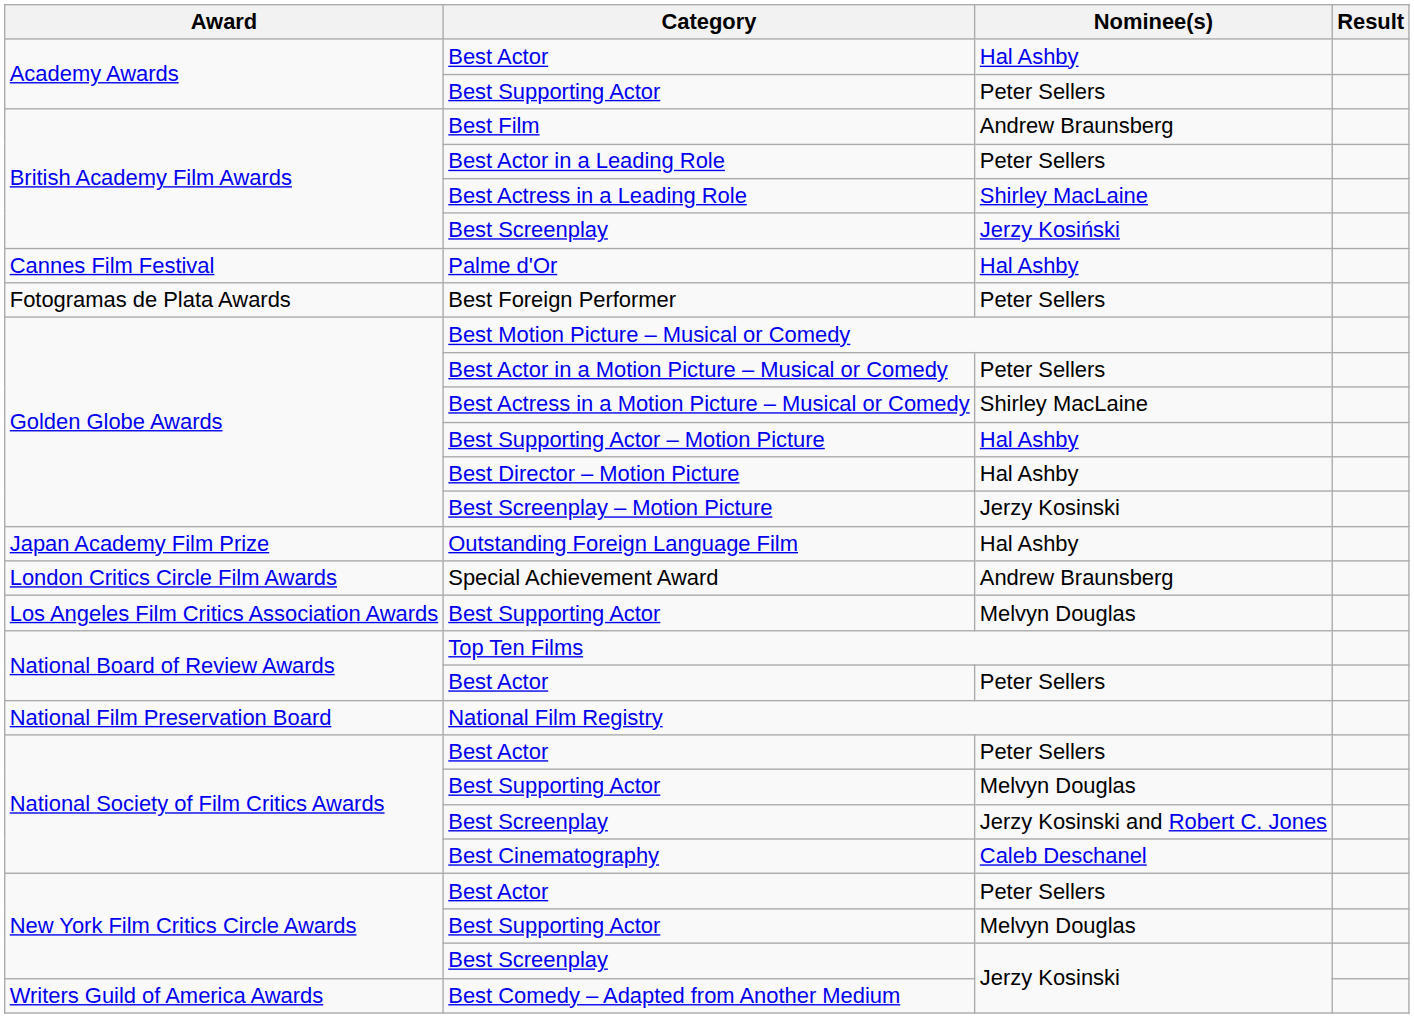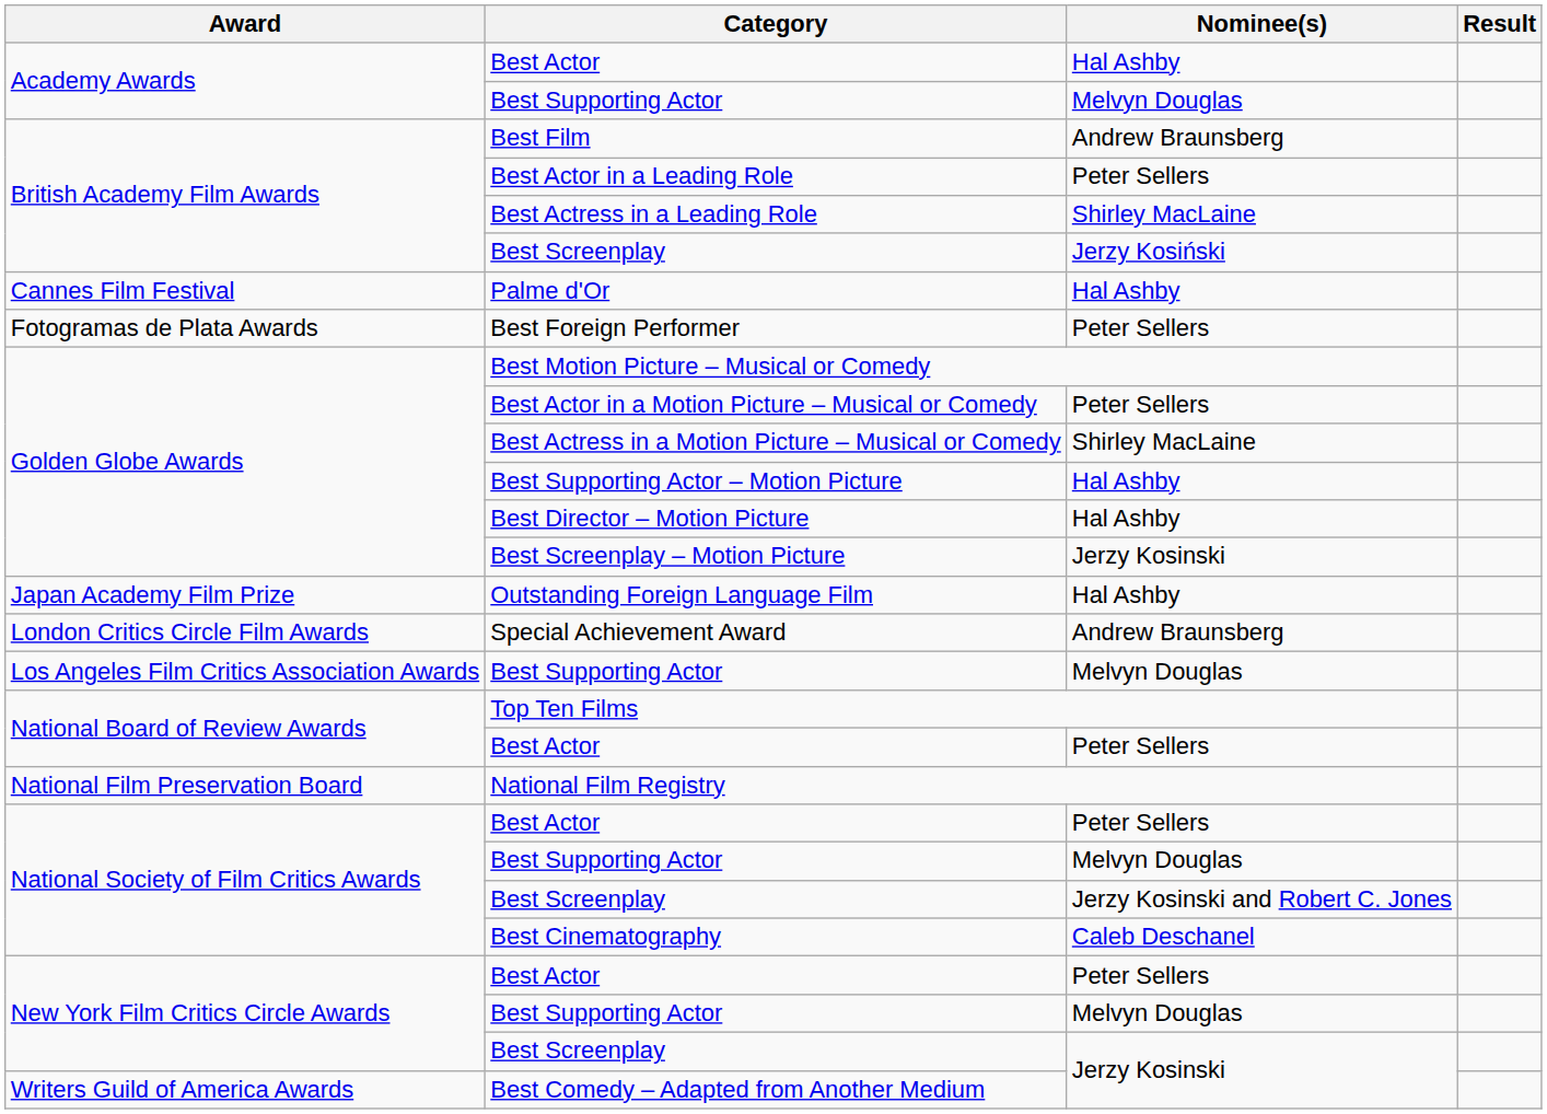 <table class="wikitable plainrowheaders">
 <tr>
 <th>Award</th>
 <th>Category</th>
 <th>Nominee(s)</th>
 <th>Result</th>
 </tr>
 <tr>
 <td rowspan="2"><a href='#'>Academy Awards</a></td>
 <td><a href='#'>Best Actor</a></td>
 <td><a href='#'>Hal Ashby</a></td>
 <td></td>
 </tr>
 <tr>
 <td><a href='#'>Best Supporting Actor</a></td>
-<td>Peter Sellers</td>
+<td><a href='#'>Melvyn Douglas</a></td>
 <td></td>
 </tr>
 <tr>
 <td rowspan="4"><a href='#'>British Academy Film Awards</a></td>
 <td><a href='#'>Best Film</a></td>
 <td>Andrew Braunsberg</td>
 <td></td>
 </tr>
 <tr>
 <td><a href='#'>Best Actor in a Leading Role</a></td>
 <td>Peter Sellers</td>
 <td></td>
 </tr>
 <tr>
 <td><a href='#'>Best Actress in a Leading Role</a></td>
 <td><a href='#'>Shirley MacLaine</a></td>
 <td></td>
 </tr>
 <tr>
 <td><a href='#'>Best Screenplay</a></td>
 <td><a href='#'>Jerzy Kosiński</a></td>
 <td></td>
 </tr>
 <tr>
 <td><a href='#'>Cannes Film Festival</a></td>
 <td><a href='#'>Palme d'Or</a></td>
 <td><a href='#'>Hal Ashby</a></td>
 <td></td>
 </tr>
 <tr>
 <td>Fotogramas de Plata Awards</td>
 <td>Best Foreign Performer</td>
 <td>Peter Sellers</td>
 <td></td>
 </tr>
 <tr>
 <td rowspan="6"><a href='#'>Golden Globe Awards</a></td>
 <td colspan="2"><a href='#'>Best Motion Picture – Musical or Comedy</a></td>
 <td></td>
 </tr>
 <tr>
 <td><a href='#'>Best Actor in a Motion Picture – Musical or Comedy</a></td>
 <td>Peter Sellers</td>
 <td></td>
 </tr>
 <tr>
 <td><a href='#'>Best Actress in a Motion Picture – Musical or Comedy</a></td>
 <td>Shirley MacLaine</td>
 <td></td>
 </tr>
 <tr>
 <td><a href='#'>Best Supporting Actor – Motion Picture</a></td>
 <td><a href='#'>Hal Ashby</a></td>
 <td></td>
 </tr>
 <tr>
 <td><a href='#'>Best Director – Motion Picture</a></td>
 <td>Hal Ashby</td>
 <td></td>
 </tr>
 <tr>
 <td><a href='#'>Best Screenplay – Motion Picture</a></td>
 <td>Jerzy Kosinski</td>
 <td></td>
 </tr>
 <tr>
 <td><a href='#'>Japan Academy Film Prize</a></td>
 <td><a href='#'>Outstanding Foreign Language Film</a></td>
 <td>Hal Ashby</td>
 <td></td>
 </tr>
 <tr>
 <td><a href='#'>London Critics Circle Film Awards</a></td>
 <td>Special Achievement Award</td>
 <td>Andrew Braunsberg</td>
 <td></td>
 </tr>
 <tr>
 <td><a href='#'>Los Angeles Film Critics Association Awards</a></td>
 <td><a href='#'>Best Supporting Actor</a></td>
 <td>Melvyn Douglas </td>
 <td></td>
 </tr>
 <tr>
 <td rowspan="2"><a href='#'>National Board of Review Awards</a></td>
 <td colspan="2"><a href='#'>Top Ten Films</a></td>
 <td></td>
 </tr>
 <tr>
 <td><a href='#'>Best Actor</a></td>
 <td>Peter Sellers</td>
 <td></td>
 </tr>
 <tr>
 <td><a href='#'>National Film Preservation Board</a></td>
 <td colspan="2"><a href='#'>National Film Registry</a></td>
 <td></td>
 </tr>
 <tr>
 <td rowspan="4"><a href='#'>National Society of Film Critics Awards</a></td>
 <td><a href='#'>Best Actor</a></td>
 <td>Peter Sellers</td>
 <td></td>
 </tr>
 <tr>
 <td><a href='#'>Best Supporting Actor</a></td>
 <td>Melvyn Douglas</td>
 <td></td>
 </tr>
 <tr>
 <td><a href='#'>Best Screenplay</a></td>
 <td>Jerzy Kosinski and <a href='#'>Robert C. Jones</a></td>
 <td></td>
 </tr>
 <tr>
 <td><a href='#'>Best Cinematography</a></td>
 <td><a href='#'>Caleb Deschanel</a> </td>
 <td></td>
 </tr>
 <tr>
 <td rowspan="3"><a href='#'>New York Film Critics Circle Awards</a></td>
 <td><a href='#'>Best Actor</a></td>
 <td>Peter Sellers</td>
 <td></td>
 </tr>
 <tr>
 <td><a href='#'>Best Supporting Actor</a></td>
 <td>Melvyn Douglas</td>
 <td></td>
 </tr>
 <tr>
 <td><a href='#'>Best Screenplay</a></td>
 <td rowspan="2">Jerzy Kosinski</td>
 <td></td>
 </tr>
 <tr>
 <td><a href='#'>Writers Guild of America Awards</a></td>
 <td><a href='#'>Best Comedy – Adapted from Another Medium</a></td>
 <td></td>
 </tr>
 </table>
